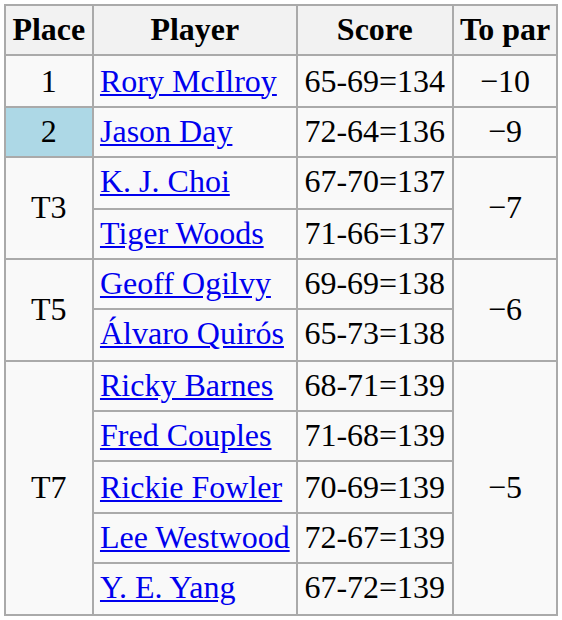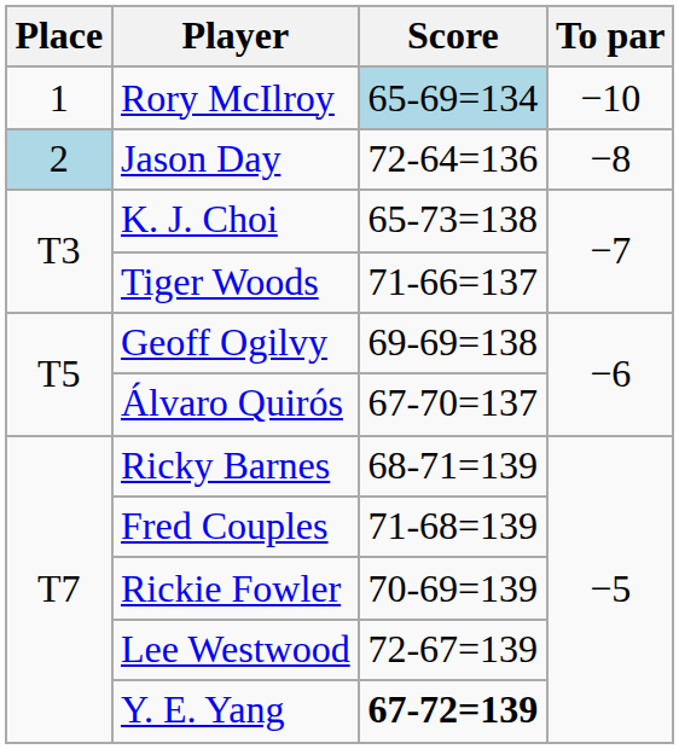 <table class="wikitable">
 <tr>
 <th>Place</th>
 <th>Player</th>
 <th>Score</th>
 <th>To par</th>
 </tr>
 <tr>
 <td style="text-align:center;">1</td>
 <td> <a href='#'>Rory McIlroy</a></td>
-<td style="text-align:center;">65-69=134</td>
+<td style="background: lightblue; text-align:center;">65-69=134</td>
 <td style="text-align:center;">−10</td>
 </tr>
 <tr>
 <td style="background: lightblue; text-align:center;">2</td>
 <td> <a href='#'>Jason Day</a></td>
 <td style="text-align:center;">72-64=136</td>
-<td style="text-align:center;">−9</td>
+<td style="text-align:center;">−8</td>
 </tr>
 <tr>
 <td rowspan="2" style="text-align:center;">T3</td>
 <td> <a href='#'>K. J. Choi</a></td>
-<td>67-70=137</td>
+<td>65-73=138</td>
 <td rowspan="2" style="text-align:center;">−7</td>
 </tr>
 <tr>
 <td> <a href='#'>Tiger Woods</a></td>
 <td>71-66=137</td>
 </tr>
 <tr>
 <td rowspan="2" style="text-align:center;">T5</td>
 <td> <a href='#'>Geoff Ogilvy</a></td>
 <td>69-69=138</td>
 <td rowspan="2" style="text-align:center;">−6</td>
 </tr>
 <tr>
 <td> <a href='#'>Álvaro Quirós</a></td>
-<td>65-73=138</td>
+<td>67-70=137</td>
 </tr>
 <tr>
 <td rowspan="5" style="text-align:center;">T7</td>
 <td> <a href='#'>Ricky Barnes</a></td>
 <td>68-71=139</td>
 <td rowspan="5" style="text-align:center;">−5</td>
 </tr>
 <tr>
 <td> <a href='#'>Fred Couples</a></td>
 <td>71-68=139</td>
 </tr>
 <tr>
 <td> <a href='#'>Rickie Fowler</a></td>
 <td>70-69=139</td>
 </tr>
 <tr>
 <td> <a href='#'>Lee Westwood</a></td>
 <td>72-67=139</td>
 </tr>
 <tr>
 <td> <a href='#'>Y. E. Yang</a></td>
-<td>67-72=139</td>
+<td><strong>67-72=139</strong></td>
 </tr>
 </table>
